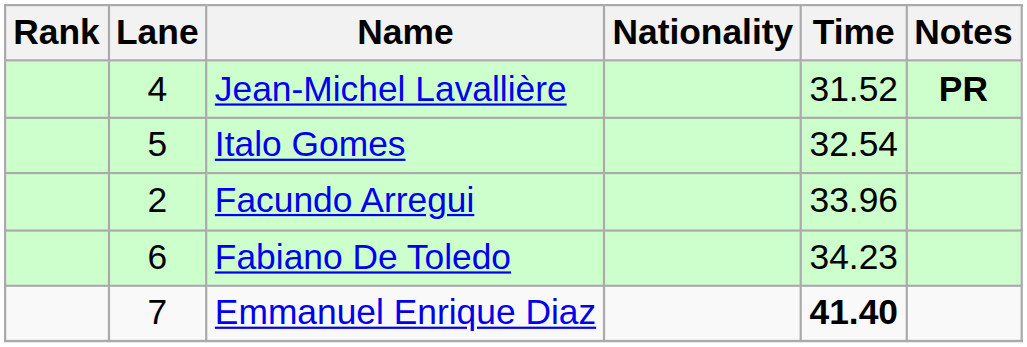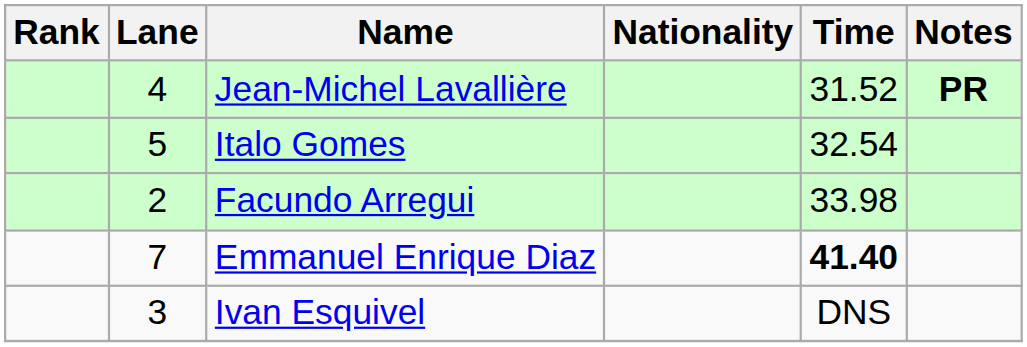 <table class="wikitable sortable" style="text-align:center">
 <tr>
 <th>Rank</th>
 <th>Lane</th>
 <th>Name</th>
 <th>Nationality</th>
 <th>Time </th>
 <th>Notes</th>
 </tr>
 <tr bgcolor=ccffcc>
 <td></td>
 <td>4</td>
 <td align=left><a href='#'>Jean-Michel Lavallière</a></td>
 <td align=left></td>
 <td>31.52</td>
 <td><strong>PR</strong></td>
 </tr>
 <tr bgcolor=ccffcc>
 <td></td>
 <td>5</td>
 <td align=left><a href='#'>Italo Gomes</a></td>
 <td align=left></td>
 <td>32.54</td>
 <td></td>
 </tr>
 <tr bgcolor=ccffcc>
 <td></td>
 <td>2</td>
 <td align=left><a href='#'>Facundo Arregui</a></td>
 <td align=left></td>
-<td>33.96</td>
-<td></td>
-</tr>
-<tr bgcolor=ccffcc>
-<td></td>
-<td>6</td>
-<td align=left><a href='#'>Fabiano De Toledo</a></td>
-<td align=left></td>
-<td>34.23</td>
+<td>33.98</td>
 <td></td>
 </tr>
 <tr>
 <td></td>
 <td>7</td>
 <td align=left><a href='#'>Emmanuel Enrique Diaz</a></td>
 <td align=left></td>
 <td><strong>41.40</strong></td>
 <td></td>
 </tr>
 <tr>
+<td></td>
+<td>3</td>
+<td align=left><a href='#'>Ivan Esquivel</a></td>
+<td align=left></td>
+<td>DNS</td>
+<td></td>
+</tr>
+<tr>
 </tr>
 </table>
